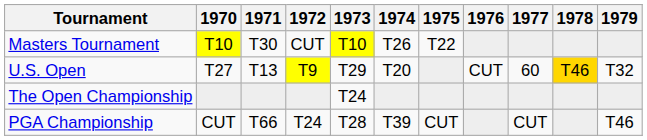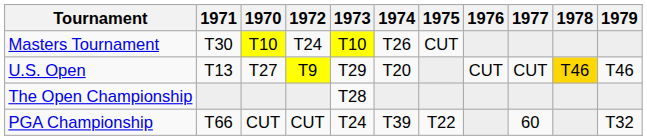 <table class="wikitable" style="font-size:95%;text-align:center;">
 <tr>
 <th>Tournament</th>
+<th>1971</th>
 <th>1970</th>
-<th>1971</th>
 <th>1972</th>
 <th>1973</th>
 <th>1974</th>
 <th>1975</th>
 <th>1976</th>
 <th>1977</th>
 <th>1978</th>
 <th>1979</th>
 </tr>
 <tr>
 <td align=left><a href='#'>Masters Tournament</a></td>
+<td>T30</td>
 <td style="background:yellow;">T10</td>
-<td>T30</td>
-<td>CUT</td>
+<td>T24</td>
 <td style="background:yellow;">T10</td>
 <td>T26</td>
-<td>T22</td>
+<td>CUT</td>
 <td style="background:#eeeeee;"></td>
 <td style="background:#eeeeee;"></td>
 <td style="background:#eeeeee;"></td>
 <td style="background:#eeeeee;"></td>
 </tr>
 <tr>
 <td align=left><a href='#'>U.S. Open</a></td>
+<td>T13</td>
 <td>T27</td>
-<td>T13</td>
 <td style="background:yellow;">T9</td>
 <td>T29</td>
 <td>T20</td>
 <td style="background:#eeeeee;"></td>
 <td>CUT</td>
-<td>60</td>
+<td>CUT</td>
 <td style="background: gold;">T46</td>
-<td>T32</td>
+<td>T46</td>
 </tr>
 <tr>
 <td align=left><a href='#'>The Open Championship</a></td>
 <td style="background:#eeeeee;"></td>
 <td style="background:#eeeeee;"></td>
 <td style="background:#eeeeee;"></td>
-<td>T24</td>
+<td>T28</td>
 <td style="background:#eeeeee;"></td>
 <td style="background:#eeeeee;"></td>
 <td style="background:#eeeeee;"></td>
 <td style="background:#eeeeee;"></td>
 <td style="background:#eeeeee;"></td>
 <td style="background:#eeeeee;"></td>
 </tr>
 <tr>
 <td align=left><a href='#'>PGA Championship</a></td>
+<td>T66</td>
 <td>CUT</td>
-<td>T66</td>
+<td>CUT</td>
 <td>T24</td>
-<td>T28</td>
 <td>T39</td>
-<td>CUT</td>
+<td>T22</td>
 <td style="background:#eeeeee;"></td>
-<td>CUT</td>
+<td>60</td>
 <td style="background:#eeeeee;"></td>
-<td>T46</td>
+<td>T32</td>
 </tr>
 </table>
